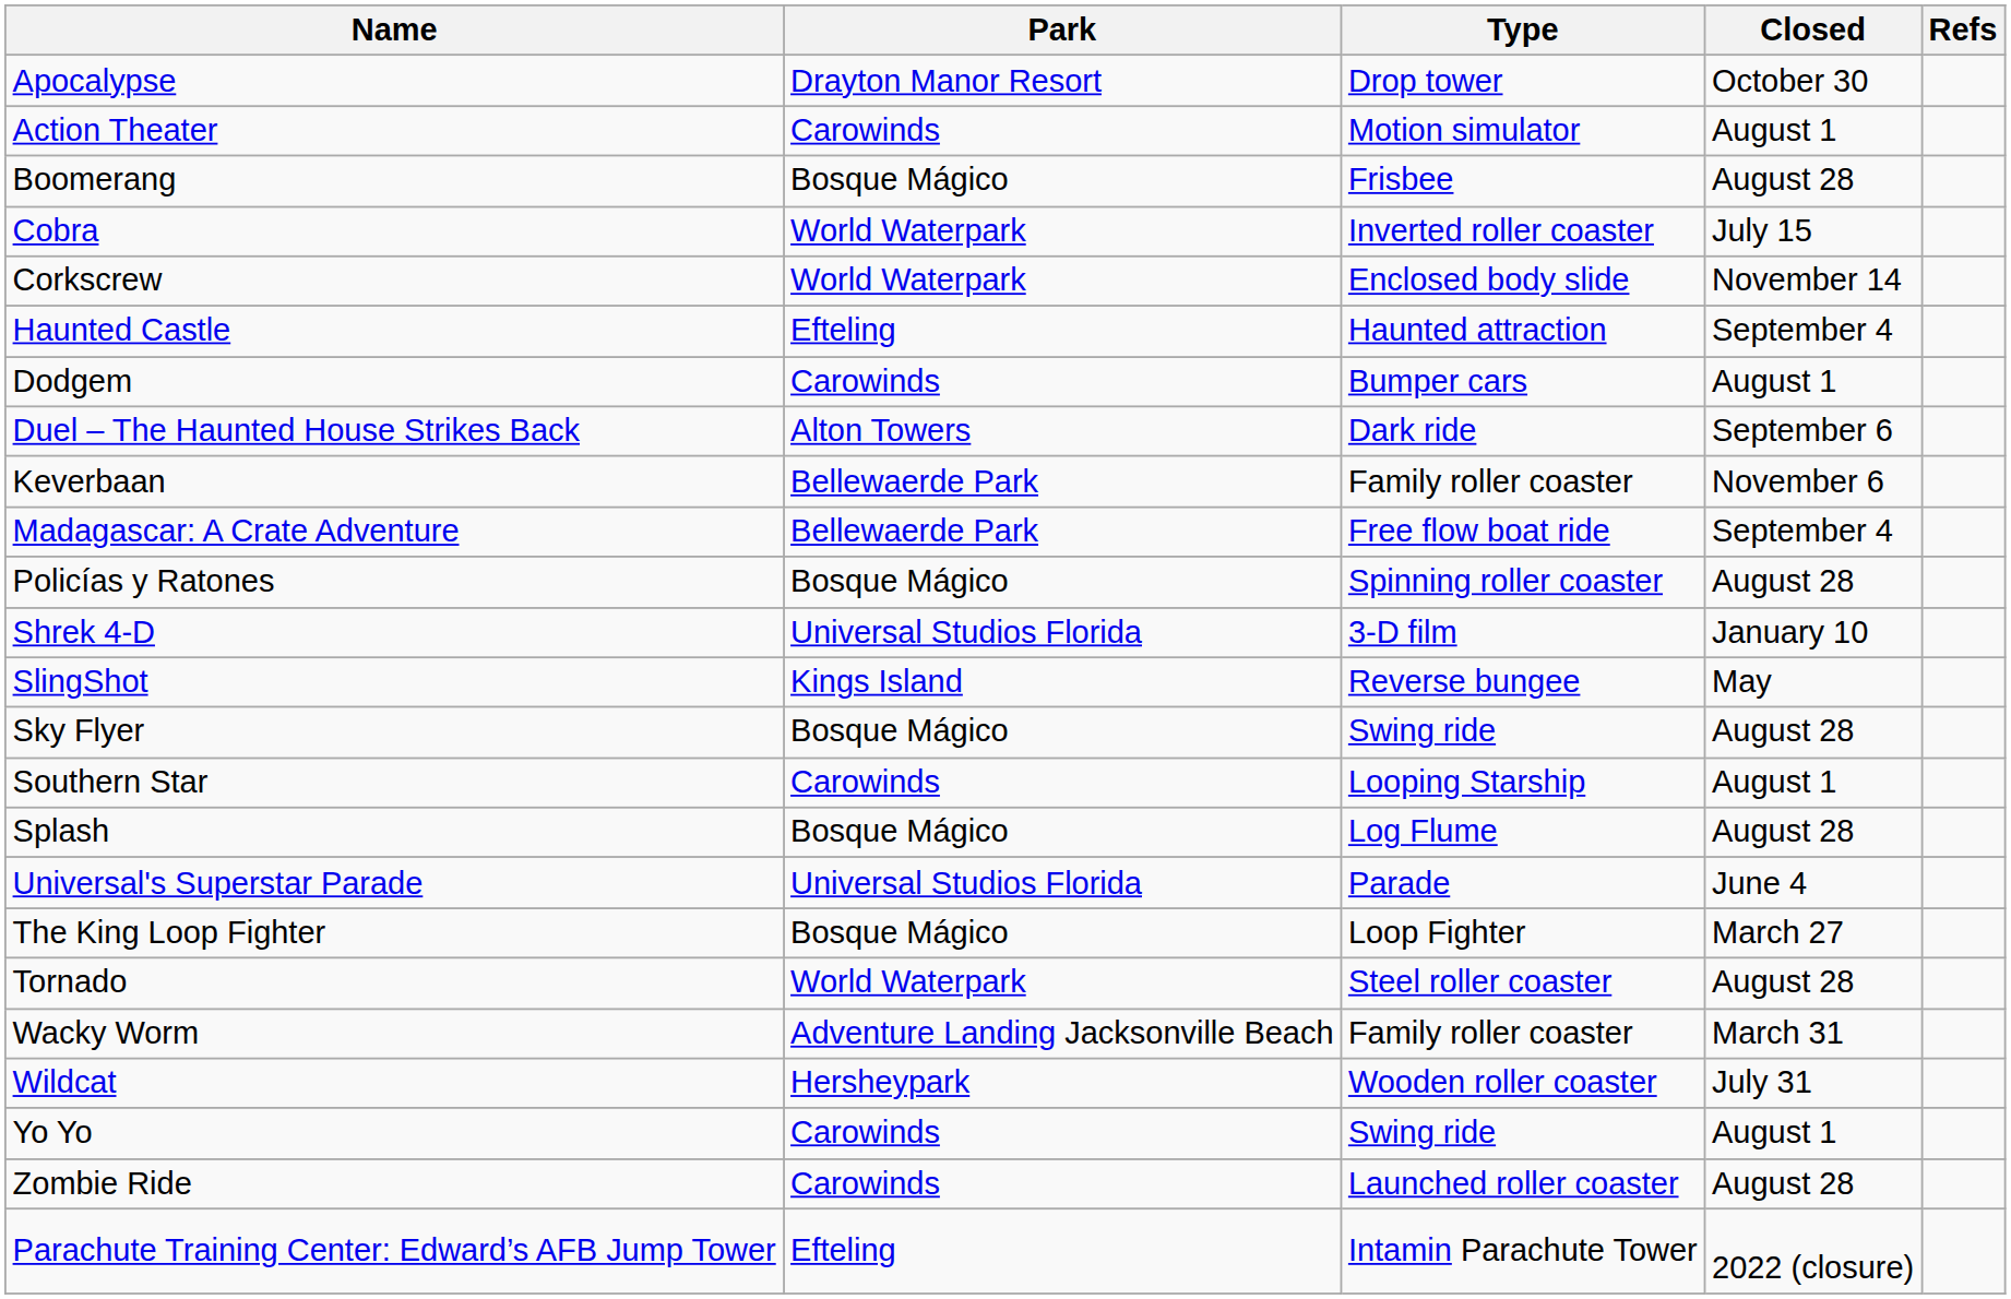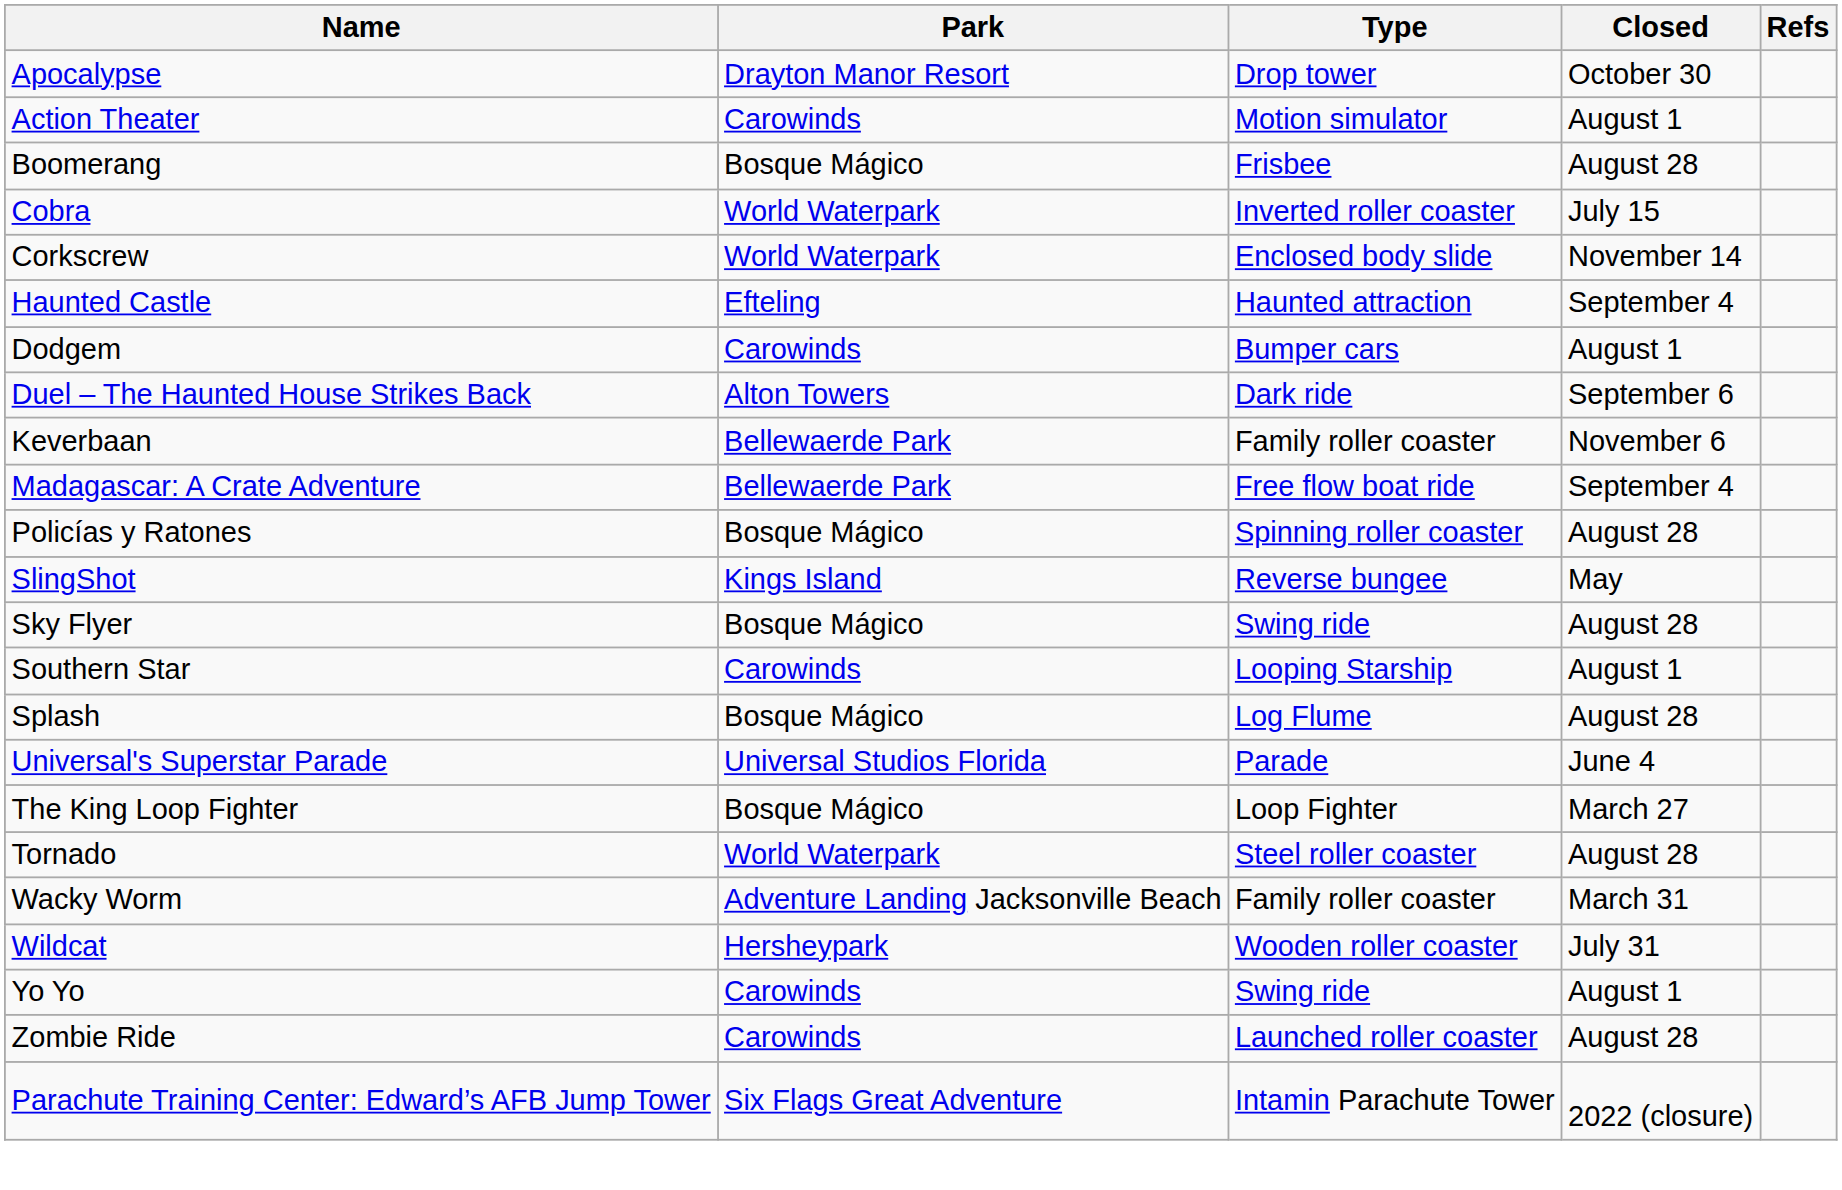 <table class="wikitable sortable">
 <tr>
 <th>Name</th>
 <th>Park</th>
 <th>Type</th>
 <th>Closed</th>
 <th>Refs</th>
 </tr>
 <tr>
 <td><a href='#'>Apocalypse</a></td>
 <td><a href='#'>Drayton Manor Resort</a></td>
 <td><a href='#'>Drop tower</a></td>
 <td>October 30</td>
 <td></td>
 </tr>
 <tr>
 <td><a href='#'>Action Theater</a></td>
 <td><a href='#'>Carowinds</a></td>
 <td><a href='#'>Motion simulator</a></td>
 <td>August 1</td>
 <td></td>
 </tr>
 <tr>
 <td>Boomerang</td>
 <td>Bosque Mágico</td>
 <td><a href='#'>Frisbee</a></td>
 <td>August 28</td>
 <td></td>
 </tr>
 <tr>
 <td><a href='#'>Cobra</a></td>
 <td><a href='#'>World Waterpark</a></td>
 <td><a href='#'>Inverted roller coaster</a></td>
 <td>July 15</td>
 <td></td>
 </tr>
 <tr>
 <td>Corkscrew</td>
 <td><a href='#'>World Waterpark</a></td>
 <td><a href='#'>Enclosed body slide</a></td>
 <td>November 14</td>
 <td></td>
 </tr>
 <tr>
 <td><a href='#'>Haunted Castle</a></td>
 <td><a href='#'>Efteling</a></td>
 <td><a href='#'>Haunted attraction</a></td>
 <td>September 4</td>
 <td></td>
 </tr>
 <tr>
 <td>Dodgem</td>
 <td><a href='#'>Carowinds</a></td>
 <td><a href='#'>Bumper cars</a></td>
 <td>August 1</td>
 <td></td>
 </tr>
 <tr>
 <td><a href='#'>Duel – The Haunted House Strikes Back</a></td>
 <td><a href='#'>Alton Towers</a></td>
 <td><a href='#'>Dark ride</a></td>
 <td>September 6</td>
 <td></td>
 </tr>
 <tr>
 <td>Keverbaan</td>
 <td><a href='#'>Bellewaerde Park</a></td>
 <td>Family roller coaster</td>
 <td>November 6</td>
 <td></td>
 </tr>
 <tr>
 <td><a href='#'>Madagascar: A Crate Adventure</a></td>
 <td><a href='#'>Bellewaerde Park</a></td>
 <td><a href='#'>Free flow boat ride</a></td>
 <td>September 4</td>
 <td></td>
 </tr>
 <tr>
 <td>Policías y Ratones</td>
 <td>Bosque Mágico</td>
 <td><a href='#'>Spinning roller coaster</a></td>
 <td>August 28</td>
 <td></td>
 </tr>
 <tr>
-<td><a href='#'>Shrek 4-D</a></td>
-<td><a href='#'>Universal Studios Florida</a></td>
-<td><a href='#'>3-D film</a></td>
-<td>January 10</td>
-<td></td>
-</tr>
-<tr>
 <td><a href='#'>SlingShot</a></td>
 <td><a href='#'>Kings Island</a></td>
 <td><a href='#'>Reverse bungee</a></td>
 <td>May</td>
 <td></td>
 </tr>
 <tr>
 <td>Sky Flyer</td>
 <td>Bosque Mágico</td>
 <td><a href='#'>Swing ride</a></td>
 <td>August 28</td>
 <td></td>
 </tr>
 <tr>
 <td>Southern Star</td>
 <td><a href='#'>Carowinds</a></td>
 <td><a href='#'>Looping Starship</a></td>
 <td>August 1</td>
 <td></td>
 </tr>
 <tr>
 <td>Splash</td>
 <td>Bosque Mágico</td>
 <td><a href='#'>Log Flume</a></td>
 <td>August 28</td>
 <td></td>
 </tr>
 <tr>
 <td><a href='#'>Universal's Superstar Parade</a></td>
 <td><a href='#'>Universal Studios Florida</a></td>
 <td><a href='#'>Parade</a></td>
 <td>June 4</td>
 <td></td>
 </tr>
 <tr>
 <td>The King Loop Fighter</td>
 <td>Bosque Mágico</td>
 <td>Loop Fighter</td>
 <td>March 27</td>
 <td></td>
 </tr>
 <tr>
 <td>Tornado</td>
 <td><a href='#'>World Waterpark</a></td>
 <td><a href='#'>Steel roller coaster</a></td>
 <td>August 28</td>
 <td></td>
 </tr>
 <tr>
 <td>Wacky Worm</td>
 <td><a href='#'>Adventure Landing</a> Jacksonville Beach</td>
 <td>Family roller coaster</td>
 <td>March 31</td>
 <td></td>
 </tr>
 <tr>
 <td><a href='#'>Wildcat</a></td>
 <td><a href='#'>Hersheypark</a></td>
 <td><a href='#'>Wooden roller coaster</a></td>
 <td>July 31</td>
 <td></td>
 </tr>
 <tr>
 <td>Yo Yo</td>
 <td><a href='#'>Carowinds</a></td>
 <td><a href='#'>Swing ride</a></td>
 <td>August 1</td>
 <td></td>
 </tr>
 <tr>
 <td>Zombie Ride</td>
 <td><a href='#'>Carowinds</a></td>
 <td><a href='#'>Launched roller coaster</a></td>
 <td>August 28</td>
 <td></td>
 </tr>
 <tr>
 <td><a href='#'>Parachute Training Center: Edward’s AFB Jump Tower</a></td>
-<td><a href='#'>Efteling</a></td>
+<td><a href='#'>Six Flags Great Adventure</a></td>
 <td><a href='#'>Intamin</a> Parachute Tower</td>
 <td><br>2022 (closure)</td>
 <td></td>
 </tr>
 </table>
